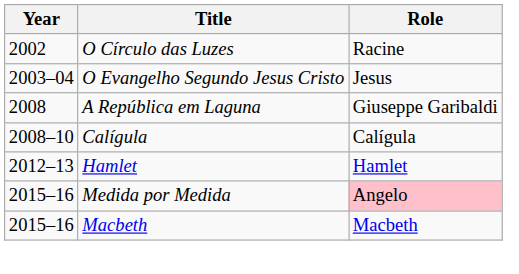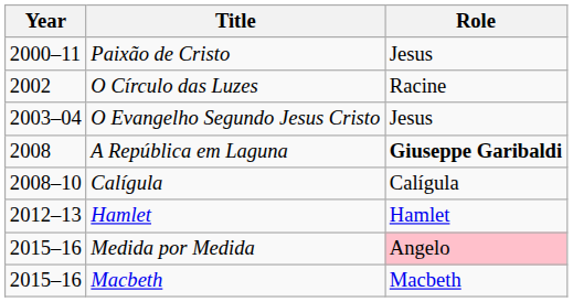 <table class="wikitable">
 <tr>
 <th>Year</th>
 <th>Title</th>
 <th>Role</th>
+</tr>
+<tr>
+<td>2000–11</td>
+<td><em>Paixão de Cristo</em></td>
+<td>Jesus</td>
 </tr>
 <tr>
 <td>2002</td>
 <td><em>O Círculo das Luzes</em></td>
 <td>Racine</td>
 </tr>
 <tr>
 <td>2003–04</td>
 <td><em>O Evangelho Segundo Jesus Cristo</em></td>
 <td>Jesus</td>
 </tr>
 <tr>
 <td>2008</td>
 <td><em>A República em Laguna</em></td>
-<td>Giuseppe Garibaldi</td>
+<td><strong>Giuseppe Garibaldi</strong></td>
 </tr>
 <tr>
 <td>2008–10</td>
 <td><em>Calígula</em></td>
 <td>Calígula</td>
 </tr>
 <tr>
 <td>2012–13</td>
 <td><em><a href='#'>Hamlet</a></em></td>
 <td><a href='#'>Hamlet</a></td>
 </tr>
 <tr>
 <td>2015–16</td>
 <td><em>Medida por Medida</em></td>
 <td style="background: pink;">Angelo</td>
 </tr>
 <tr>
 <td>2015–16</td>
 <td><em><a href='#'>Macbeth</a></em></td>
 <td><a href='#'>Macbeth</a></td>
 </tr>
 </table>
